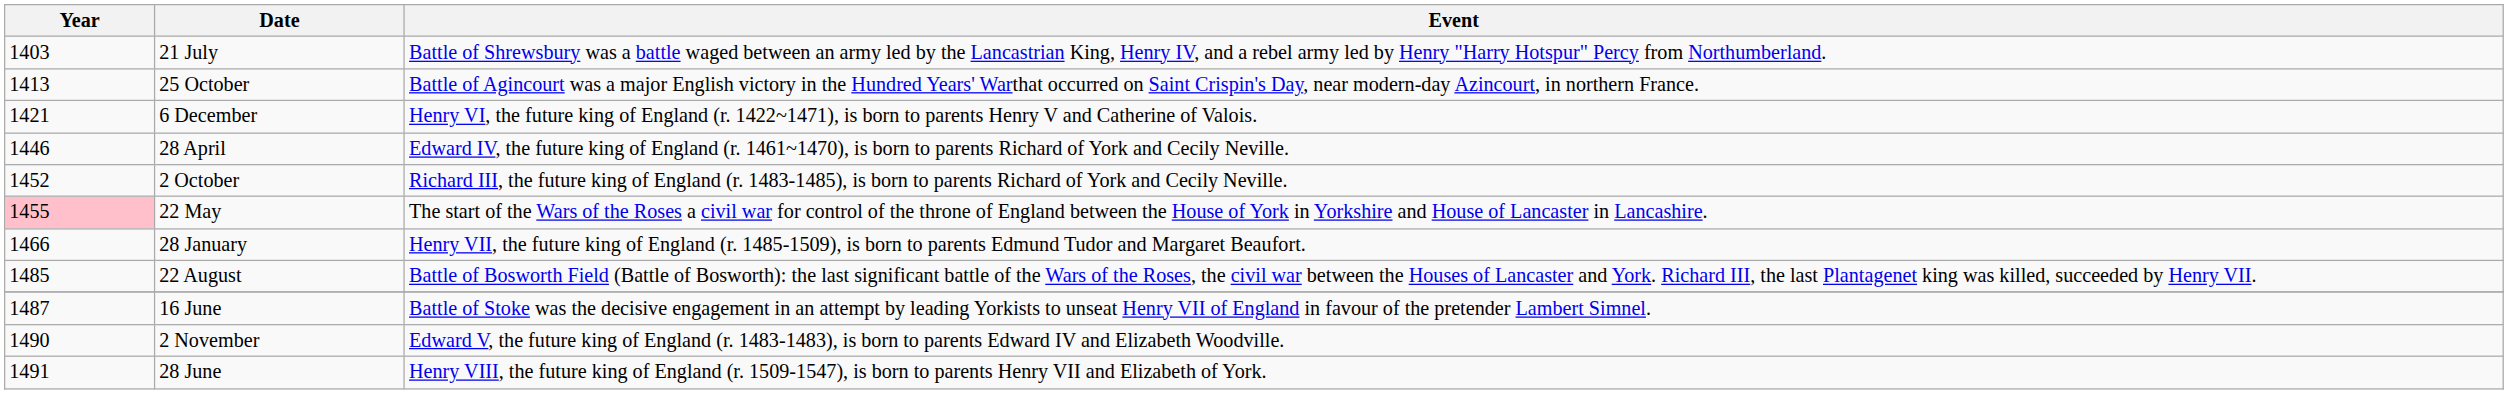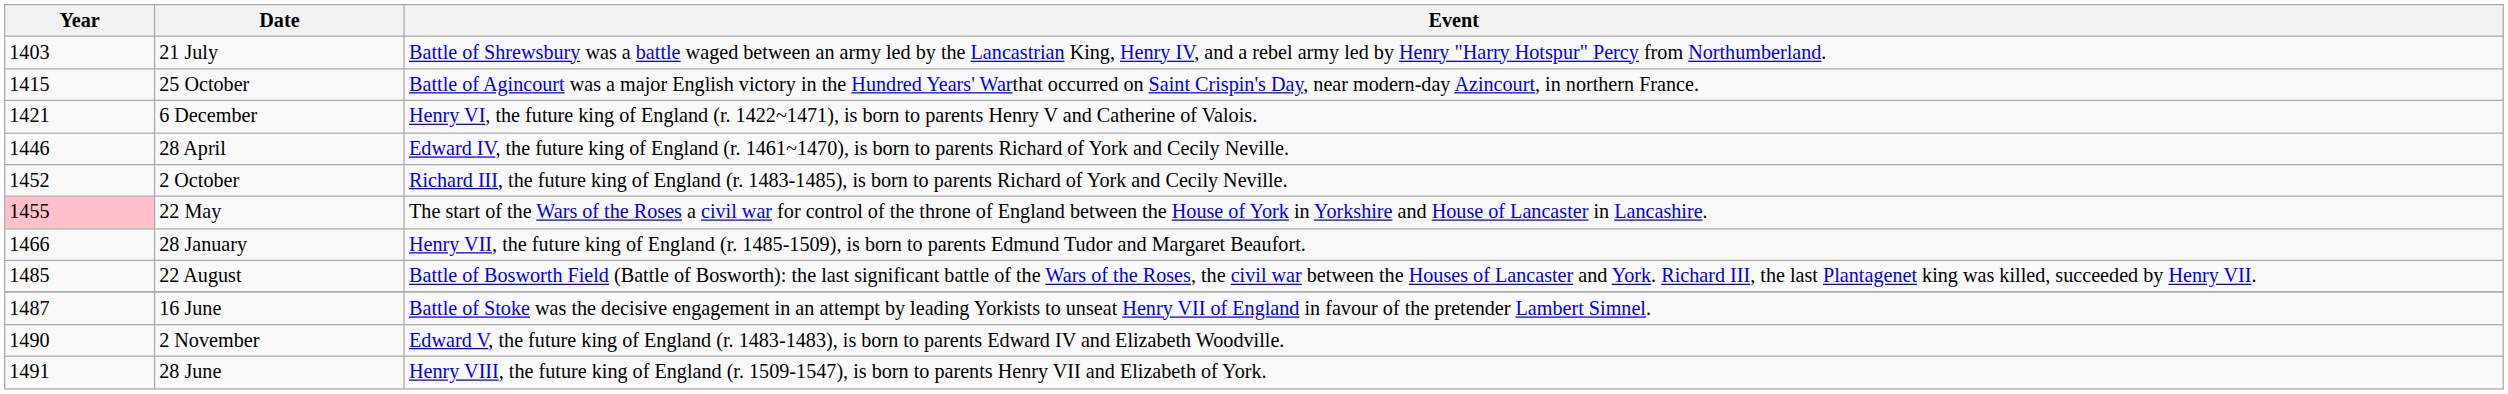 <table class="wikitable" width="100%">
 <tr>
 <th style="width:6%">Year</th>
 <th style="width:10%">Date</th>
 <th>Event</th>
 </tr>
 <tr>
 <td>1403</td>
 <td>21 July</td>
 <td><a href='#'>Battle of Shrewsbury</a> was a <a href='#'>battle</a> waged between an army led by the <a href='#'>Lancastrian</a> King, <a href='#'>Henry IV</a>, and a rebel army led by <a href='#'>Henry "Harry Hotspur" Percy</a> from <a href='#'>Northumberland</a>.</td>
 </tr>
 <tr>
-<td>1413</td>
+<td>1415</td>
 <td>25 October</td>
 <td><a href='#'>Battle of Agincourt</a> was a major English victory in the <a href='#'>Hundred Years' War</a>that occurred on <a href='#'>Saint Crispin's Day</a>, near modern-day <a href='#'>Azincourt</a>, in northern France.</td>
 </tr>
 <tr>
 <td>1421</td>
 <td>6 December</td>
 <td><a href='#'>Henry VI</a>, the future king of England (r. 1422~1471), is born to parents Henry V and Catherine of Valois.</td>
 </tr>
 <tr>
 <td>1446</td>
 <td>28 April</td>
 <td><a href='#'>Edward IV</a>, the future king of England (r. 1461~1470), is born to parents Richard of York and Cecily Neville.</td>
 </tr>
 <tr>
 <td>1452</td>
 <td>2 October</td>
 <td><a href='#'>Richard III</a>, the future king of England (r. 1483-1485), is born to parents Richard of York and Cecily Neville.</td>
 </tr>
 <tr>
 <td style="background: pink;">1455</td>
 <td>22 May</td>
 <td>The start of the <a href='#'>Wars of the Roses</a> a <a href='#'>civil war</a> for control of the throne of England between the <a href='#'>House of York</a> in <a href='#'>Yorkshire</a> and <a href='#'>House of Lancaster</a> in <a href='#'>Lancashire</a>.</td>
 </tr>
 <tr>
 <td>1466</td>
 <td>28 January</td>
 <td><a href='#'>Henry VII</a>, the future king of England (r. 1485-1509), is born to parents Edmund Tudor and Margaret Beaufort.</td>
 </tr>
 <tr>
 <td>1485</td>
 <td>22 August</td>
 <td><a href='#'>Battle of Bosworth Field</a> (Battle of Bosworth): the last significant battle of the <a href='#'>Wars of the Roses</a>, the <a href='#'>civil war</a> between the <a href='#'>Houses of Lancaster</a> and <a href='#'>York</a>. <a href='#'>Richard III</a>, the last <a href='#'>Plantagenet</a> king was killed, succeeded by <a href='#'>Henry VII</a>.</td>
 </tr>
 <tr>
 </tr>
 <tr>
 <td>1487</td>
 <td>16 June</td>
 <td><a href='#'>Battle of Stoke</a> was the decisive engagement in an attempt by leading Yorkists to unseat <a href='#'>Henry VII of England</a> in favour of the pretender <a href='#'>Lambert Simnel</a>.</td>
 </tr>
 <tr>
 <td>1490</td>
 <td>2 November</td>
 <td><a href='#'>Edward V</a>, the future king of England (r. 1483-1483), is born to parents Edward IV and Elizabeth Woodville.</td>
 </tr>
 <tr>
 <td>1491</td>
 <td>28 June</td>
 <td><a href='#'>Henry VIII</a>, the future king of England (r. 1509-1547), is born to parents Henry VII and Elizabeth of York.</td>
 </tr>
 </table>
